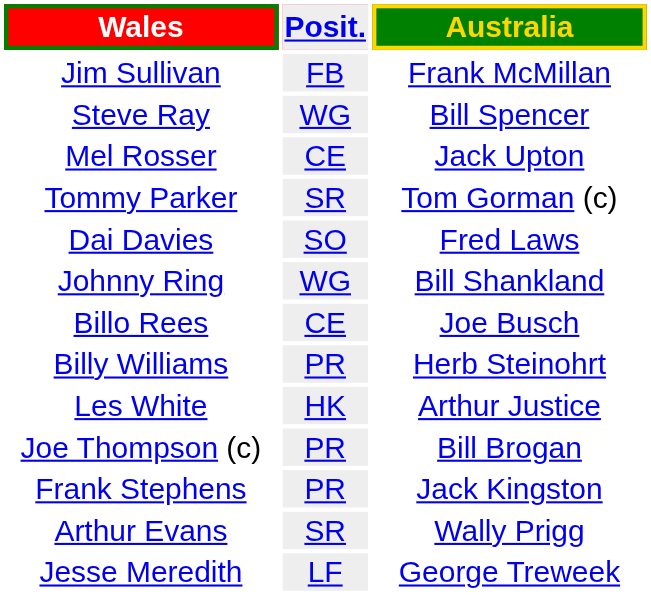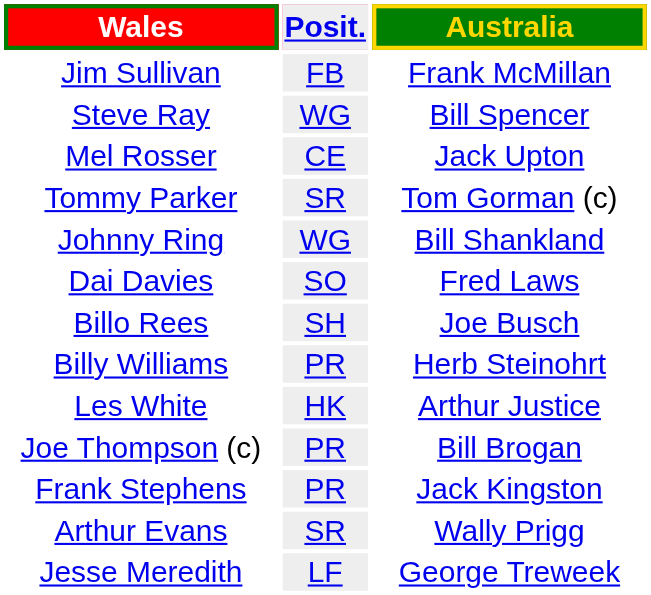 <table align=right style="font-size:90%; margin-left:1em">
 <tr bgcolor=#FF0033>
 <th align="centre" width="126" style="border: 2px solid green; background: red; color: white">Wales</th>
 <th align="center" style="background: #eeeeee; color: black"><a href='#'>Posit.</a></th>
 <th align="centre" width="126" style="border: 2px solid gold; background: green; color: gold">Australia</th>
 </tr>
 <tr>
 <td align="center"><a href='#'>Jim Sullivan</a></td>
 <td align="center" style="background: #eeeeee"><a href='#'>FB</a></td>
 <td align="center"><a href='#'>Frank McMillan</a></td>
 </tr>
 <tr>
 <td align="center"><a href='#'>Steve Ray</a></td>
 <td align="center" style="background: #eeeeee"><a href='#'>WG</a></td>
 <td align="center"><a href='#'>Bill Spencer</a></td>
 </tr>
 <tr>
 <td align="center"><a href='#'>Mel Rosser</a></td>
 <td align="center" style="background: #eeeeee"><a href='#'>CE</a></td>
 <td align="center"><a href='#'>Jack Upton</a></td>
 </tr>
 <tr>
 <td align="center"><a href='#'>Tommy Parker</a></td>
 <td align="center" style="background: #eeeeee"><a href='#'>SR</a></td>
 <td align="center"><a href='#'>Tom Gorman</a> (c)</td>
 </tr>
 <tr>
+<td align="center"><a href='#'>Johnny Ring</a></td>
+<td align="center" style="background: #eeeeee"><a href='#'>WG</a></td>
+<td align="center"><a href='#'>Bill Shankland</a></td>
+</tr>
+<tr>
 <td align="center"><a href='#'>Dai Davies</a></td>
 <td align="center" style="background: #eeeeee"><a href='#'>SO</a></td>
 <td align="center"><a href='#'>Fred Laws</a></td>
 </tr>
 <tr>
-<td align="center"><a href='#'>Johnny Ring</a></td>
-<td align="center" style="background: #eeeeee"><a href='#'>WG</a></td>
-<td align="center"><a href='#'>Bill Shankland</a></td>
-</tr>
-<tr>
 <td align="center"><a href='#'>Billo Rees</a></td>
-<td align="center" style="background: #eeeeee"><a href='#'>CE</a></td>
+<td align="center" style="background: #eeeeee"><a href='#'>SH</a></td>
 <td align="center"><a href='#'>Joe Busch</a></td>
 </tr>
 <tr>
 <td align="center"><a href='#'>Billy Williams</a></td>
 <td align="center" style="background: #eeeeee"><a href='#'>PR</a></td>
 <td align="center"><a href='#'>Herb Steinohrt</a></td>
 </tr>
 <tr>
 <td align="center"><a href='#'>Les White</a></td>
 <td align="center" style="background: #eeeeee"><a href='#'>HK</a></td>
 <td align="center"><a href='#'>Arthur Justice</a></td>
 </tr>
 <tr>
 <td align="center"><a href='#'>Joe Thompson</a> (c)</td>
 <td align="center" style="background: #eeeeee"><a href='#'>PR</a></td>
 <td align="center"><a href='#'>Bill Brogan</a></td>
 </tr>
 <tr>
 <td align="center"><a href='#'>Frank Stephens</a></td>
 <td align="center" style="background: #eeeeee"><a href='#'>PR</a></td>
 <td align="center"><a href='#'>Jack Kingston</a></td>
 </tr>
 <tr>
 <td align="center"><a href='#'>Arthur Evans</a></td>
 <td align="center" style="background: #eeeeee"><a href='#'>SR</a></td>
 <td align="center"><a href='#'>Wally Prigg</a></td>
 </tr>
 <tr>
 <td align="center"><a href='#'>Jesse Meredith</a></td>
 <td align="center" style="background: #eeeeee"><a href='#'>LF</a></td>
 <td align="center"><a href='#'>George Treweek</a></td>
 </tr>
 </table>
